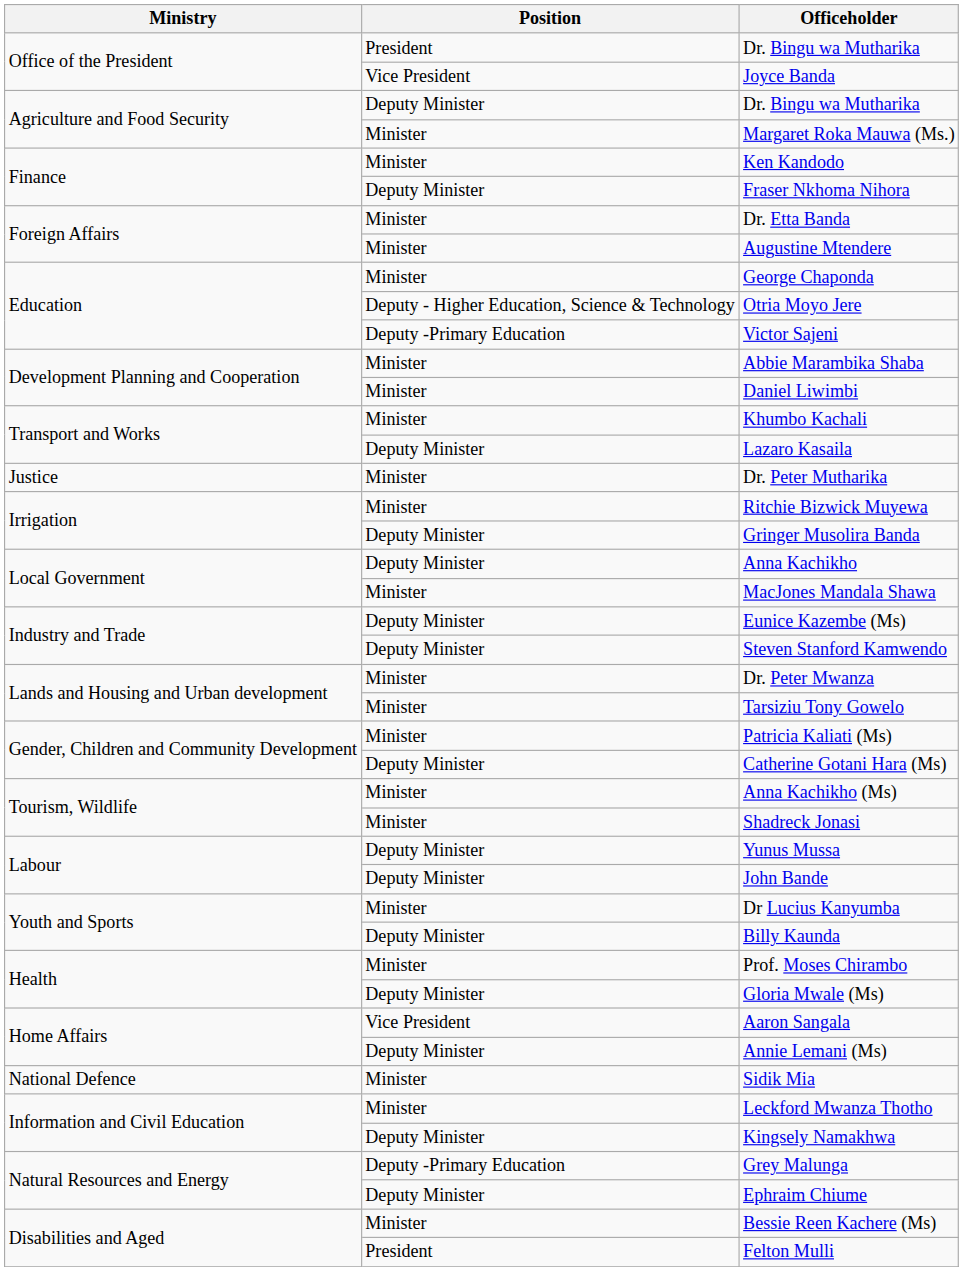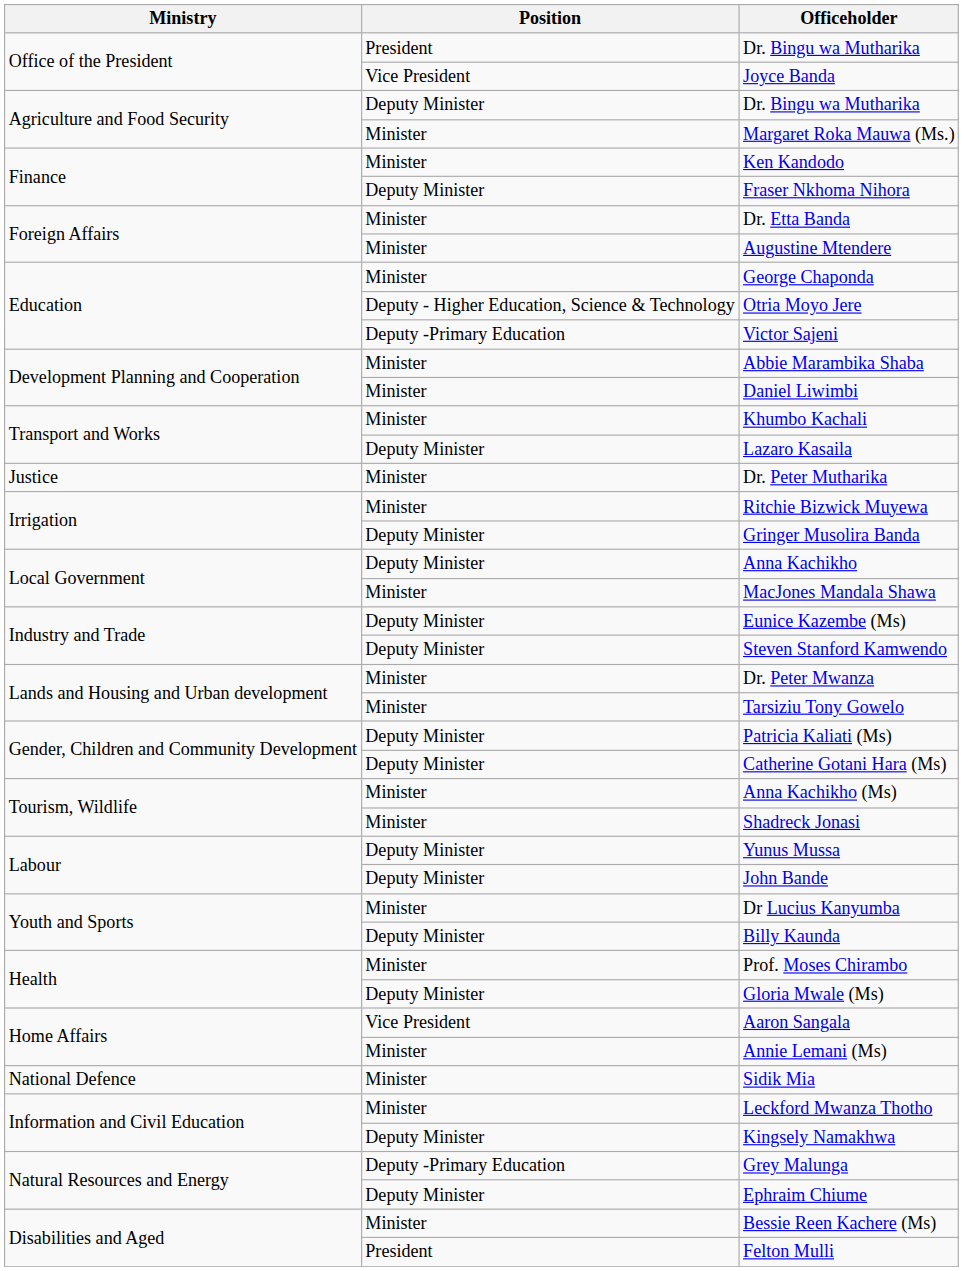 <table class=wikitable>
 <tr>
 <th>Ministry</th>
 <th>Position</th>
 <th>Officeholder</th>
 </tr>
 <tr>
 <td rowspan=2>Office of the President</td>
 <td>President</td>
 <td>Dr. <a href='#'>Bingu wa Mutharika</a></td>
 </tr>
 <tr>
 <td>Vice President</td>
 <td><a href='#'>Joyce Banda</a></td>
 </tr>
 <tr>
 <td rowspan=2>Agriculture and Food Security</td>
 <td>Deputy Minister</td>
 <td>Dr. <a href='#'>Bingu wa Mutharika</a></td>
 </tr>
 <tr>
 <td>Minister</td>
 <td><a href='#'>Margaret Roka Mauwa</a> (Ms.)</td>
 </tr>
 <tr>
 <td rowspan=2>Finance</td>
 <td>Minister</td>
 <td><a href='#'>Ken Kandodo</a></td>
 </tr>
 <tr>
 <td>Deputy Minister</td>
 <td><a href='#'>Fraser Nkhoma Nihora</a></td>
 </tr>
 <tr>
 <td rowspan=2>Foreign Affairs</td>
 <td>Minister</td>
 <td>Dr. <a href='#'>Etta Banda</a></td>
 </tr>
 <tr>
 <td>Minister</td>
 <td><a href='#'>Augustine Mtendere</a></td>
 </tr>
 <tr>
 <td rowspan=3>Education</td>
 <td>Minister</td>
 <td><a href='#'>George Chaponda</a></td>
 </tr>
 <tr>
 <td>Deputy - Higher Education, Science & Technology</td>
 <td><a href='#'>Otria Moyo Jere</a></td>
 </tr>
 <tr>
 <td>Deputy -Primary Education</td>
 <td><a href='#'>Victor Sajeni</a></td>
 </tr>
 <tr>
 <td rowspan=2>Development Planning and Cooperation</td>
 <td>Minister</td>
 <td><a href='#'>Abbie Marambika Shaba</a></td>
 </tr>
 <tr>
 <td>Minister</td>
 <td><a href='#'>Daniel Liwimbi</a></td>
 </tr>
 <tr>
 <td rowspan=2>Transport and Works</td>
 <td>Minister</td>
 <td><a href='#'>Khumbo Kachali</a></td>
 </tr>
 <tr>
 <td>Deputy Minister</td>
 <td><a href='#'>Lazaro Kasaila</a></td>
 </tr>
 <tr>
 <td>Justice</td>
 <td>Minister</td>
 <td>Dr. <a href='#'>Peter Mutharika</a></td>
 </tr>
 <tr>
 <td rowspan=2>Irrigation</td>
 <td>Minister</td>
 <td><a href='#'>Ritchie Bizwick Muyewa</a></td>
 </tr>
 <tr>
 <td>Deputy Minister</td>
 <td><a href='#'>Gringer Musolira Banda</a></td>
 </tr>
 <tr>
 <td rowspan=2>Local Government</td>
 <td>Deputy Minister</td>
 <td><a href='#'>Anna Kachikho</a></td>
 </tr>
 <tr>
 <td>Minister</td>
 <td><a href='#'>MacJones Mandala Shawa</a></td>
 </tr>
 <tr>
 <td rowspan=2>Industry and Trade</td>
 <td>Deputy Minister</td>
 <td><a href='#'>Eunice Kazembe</a> (Ms)</td>
 </tr>
 <tr>
 <td>Deputy Minister</td>
 <td><a href='#'>Steven Stanford Kamwendo</a></td>
 </tr>
 <tr>
 <td rowspan=2>Lands and Housing and Urban development</td>
 <td>Minister</td>
 <td>Dr. <a href='#'>Peter Mwanza</a></td>
 </tr>
 <tr>
 <td>Minister</td>
 <td><a href='#'>Tarsiziu Tony Gowelo</a></td>
 </tr>
 <tr>
 <td rowspan=2>Gender, Children and Community Development</td>
-<td>Minister</td>
+<td>Deputy Minister</td>
 <td><a href='#'>Patricia Kaliati</a> (Ms)</td>
 </tr>
 <tr>
 <td>Deputy Minister</td>
 <td><a href='#'>Catherine Gotani Hara</a> (Ms)</td>
 </tr>
 <tr>
 <td rowspan=2>Tourism, Wildlife</td>
 <td>Minister</td>
 <td><a href='#'>Anna Kachikho</a> (Ms)</td>
 </tr>
 <tr>
 <td>Minister</td>
 <td><a href='#'>Shadreck Jonasi</a></td>
 </tr>
 <tr>
 <td rowspan=2>Labour</td>
 <td>Deputy Minister</td>
 <td><a href='#'>Yunus Mussa</a></td>
 </tr>
 <tr>
 <td>Deputy Minister</td>
 <td><a href='#'>John Bande</a></td>
 </tr>
 <tr>
 <td rowspan=2>Youth and Sports</td>
 <td>Minister</td>
 <td>Dr <a href='#'>Lucius Kanyumba</a></td>
 </tr>
 <tr>
 <td>Deputy Minister</td>
 <td><a href='#'>Billy Kaunda</a></td>
 </tr>
 <tr>
 <td rowspan=2>Health</td>
 <td>Minister</td>
 <td>Prof. <a href='#'>Moses Chirambo</a></td>
 </tr>
 <tr>
 <td>Deputy Minister</td>
 <td><a href='#'>Gloria Mwale</a> (Ms)</td>
 </tr>
 <tr>
 <td rowspan=2>Home Affairs</td>
 <td>Vice President</td>
 <td><a href='#'>Aaron Sangala</a></td>
 </tr>
 <tr>
-<td>Deputy Minister</td>
+<td>Minister</td>
 <td><a href='#'>Annie Lemani</a> (Ms)</td>
 </tr>
 <tr>
 <td>National Defence</td>
 <td>Minister</td>
 <td><a href='#'>Sidik Mia</a></td>
 </tr>
 <tr>
 <td rowspan=2>Information and Civil Education</td>
 <td>Minister</td>
 <td><a href='#'>Leckford Mwanza Thotho</a></td>
 </tr>
 <tr>
 <td>Deputy Minister</td>
 <td><a href='#'>Kingsely Namakhwa</a></td>
 </tr>
 <tr>
 <td rowspan=2>Natural Resources and Energy</td>
 <td>Deputy -Primary Education</td>
 <td><a href='#'>Grey Malunga</a></td>
 </tr>
 <tr>
 <td>Deputy Minister</td>
 <td><a href='#'>Ephraim Chiume</a></td>
 </tr>
 <tr>
 <td rowspan=2>Disabilities and Aged</td>
 <td>Minister</td>
 <td><a href='#'>Bessie Reen Kachere</a> (Ms)</td>
 </tr>
 <tr>
 <td>President</td>
 <td><a href='#'>Felton Mulli</a></td>
 </tr>
 </table>
